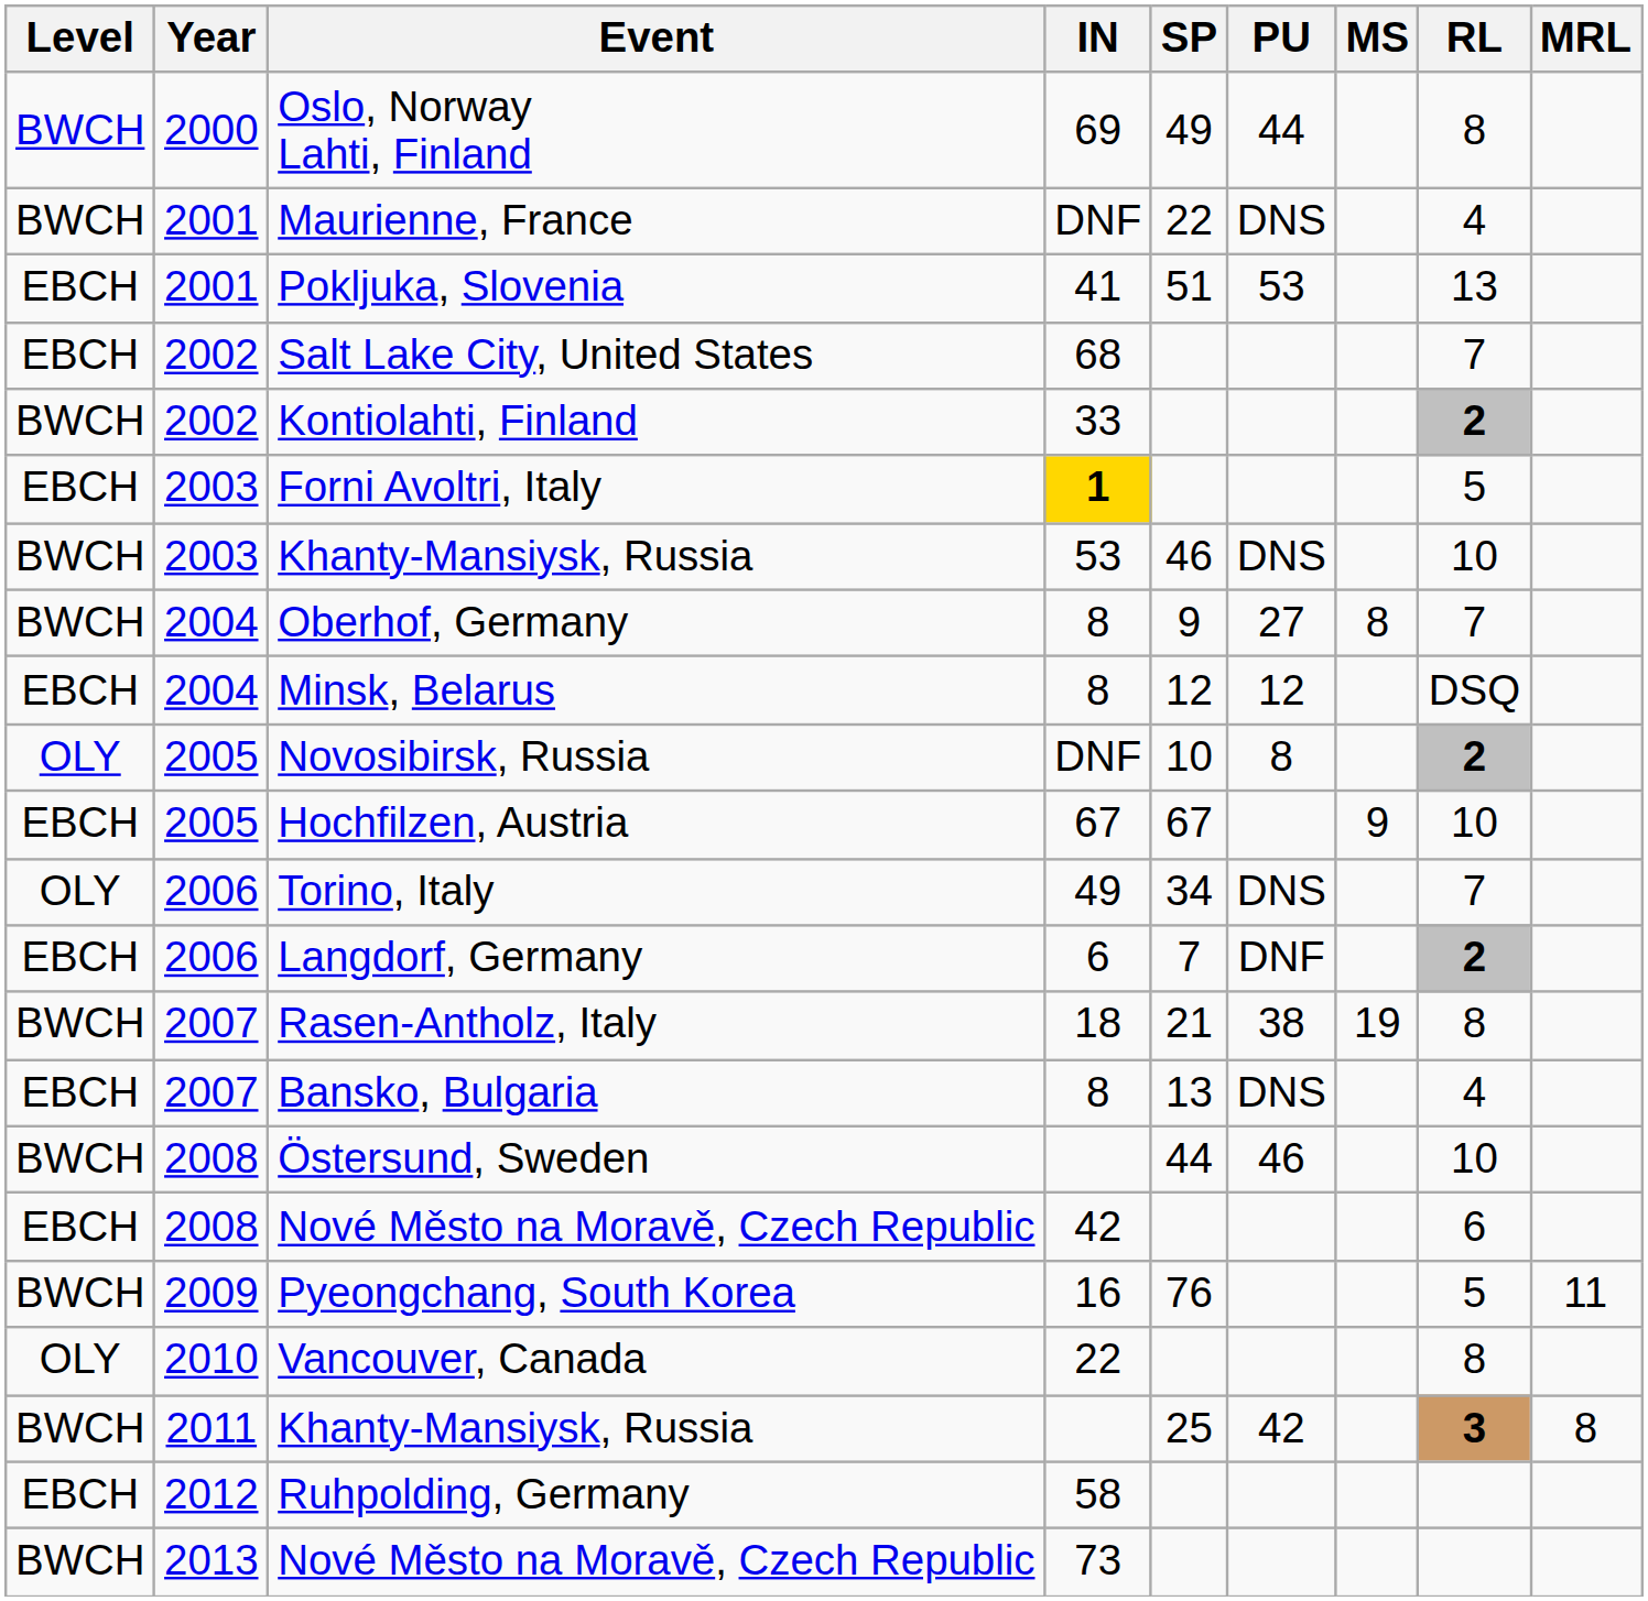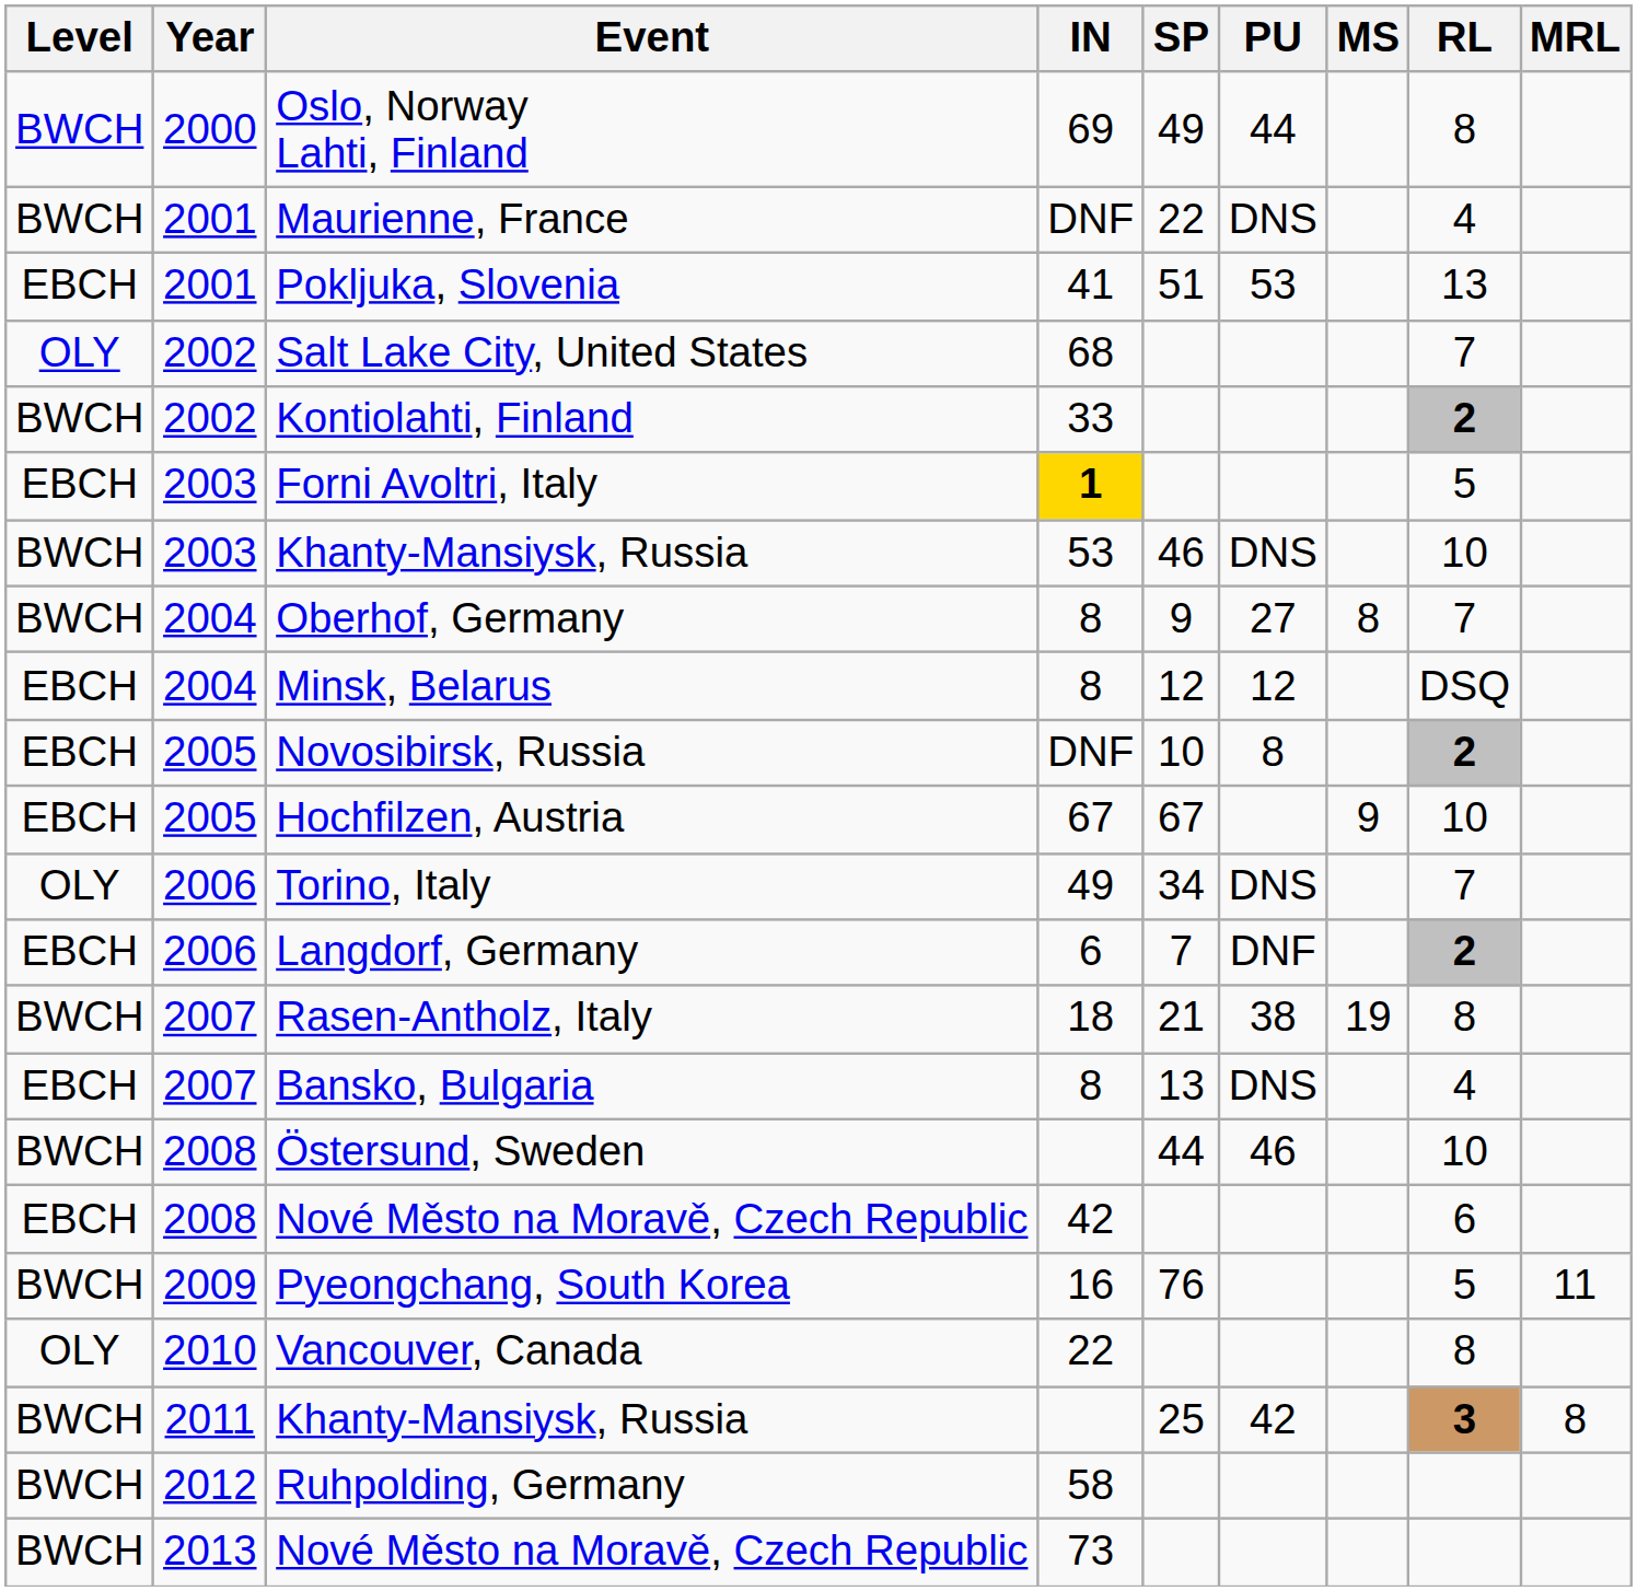 <table class="wikitable sortable" style="text-align: center;">
 <tr>
 <th>Level</th>
 <th>Year</th>
 <th>Event</th>
 <th>IN</th>
 <th>SP</th>
 <th>PU</th>
 <th>MS</th>
 <th>RL</th>
 <th>MRL</th>
 </tr>
 <tr>
 <td><a href='#'>BWCH</a></td>
 <td><a href='#'>2000</a></td>
 <td align="left"> <a href='#'>Oslo</a>, Norway<br> <a href='#'>Lahti</a>, <a href='#'>Finland</a></td>
 <td>69</td>
 <td>49</td>
 <td>44</td>
 <td></td>
 <td>8</td>
 <td></td>
 </tr>
 <tr>
 <td>BWCH</td>
 <td><a href='#'>2001</a></td>
 <td align="left"> <a href='#'>Maurienne</a>, France</td>
 <td>DNF</td>
 <td>22</td>
 <td>DNS</td>
 <td></td>
 <td>4</td>
 <td></td>
 </tr>
 <tr>
 <td>EBCH</td>
 <td><a href='#'>2001</a></td>
 <td align="left"> <a href='#'>Pokljuka</a>, <a href='#'>Slovenia</a></td>
 <td>41</td>
 <td>51</td>
 <td>53</td>
 <td></td>
 <td>13</td>
 <td></td>
 </tr>
 <tr>
-<td>EBCH</td>
+<td><a href='#'>OLY</a></td>
 <td><a href='#'>2002</a></td>
 <td align="left"> <a href='#'>Salt Lake City</a>, United States</td>
 <td>68</td>
 <td></td>
 <td></td>
 <td></td>
 <td>7</td>
 <td></td>
 </tr>
 <tr>
 <td>BWCH</td>
 <td><a href='#'>2002</a></td>
 <td align="left"> <a href='#'>Kontiolahti</a>, <a href='#'>Finland</a></td>
 <td>33</td>
 <td></td>
 <td></td>
 <td></td>
 <td bgcolor=silver><strong>2</strong></td>
 <td></td>
 </tr>
 <tr>
 <td>EBCH</td>
 <td><a href='#'>2003</a></td>
 <td align="left"> <a href='#'>Forni Avoltri</a>, Italy</td>
 <td bgcolor="gold"><strong>1</strong></td>
 <td></td>
 <td></td>
 <td></td>
 <td>5</td>
 <td></td>
 </tr>
 <tr>
 <td>BWCH</td>
 <td><a href='#'>2003</a></td>
 <td align="left"> <a href='#'>Khanty-Mansiysk</a>, Russia</td>
 <td>53</td>
 <td>46</td>
 <td>DNS</td>
 <td></td>
 <td>10</td>
 <td></td>
 </tr>
 <tr>
 <td>BWCH</td>
 <td><a href='#'>2004</a></td>
 <td align="left"> <a href='#'>Oberhof</a>, Germany</td>
 <td>8</td>
 <td>9</td>
 <td>27</td>
 <td>8</td>
 <td>7</td>
 <td></td>
 </tr>
 <tr>
 <td>EBCH</td>
 <td><a href='#'>2004</a></td>
 <td align="left"> <a href='#'>Minsk</a>, <a href='#'>Belarus</a></td>
 <td>8</td>
 <td>12</td>
 <td>12</td>
 <td></td>
 <td>DSQ</td>
 <td></td>
 </tr>
 <tr>
-<td><a href='#'>OLY</a></td>
+<td>EBCH</td>
 <td><a href='#'>2005</a></td>
 <td align="left"> <a href='#'>Novosibirsk</a>, Russia</td>
 <td>DNF</td>
 <td>10</td>
 <td>8</td>
 <td></td>
 <td bgcolor=silver><strong>2</strong></td>
 <td></td>
 </tr>
 <tr>
 <td>EBCH</td>
 <td><a href='#'>2005</a></td>
 <td align="left"> <a href='#'>Hochfilzen</a>, Austria</td>
 <td>67</td>
 <td>67</td>
 <td></td>
 <td>9</td>
 <td>10</td>
 <td></td>
 </tr>
 <tr>
 <td>OLY</td>
 <td><a href='#'>2006</a></td>
 <td align="left"> <a href='#'>Torino</a>, Italy</td>
 <td>49</td>
 <td>34</td>
 <td>DNS</td>
 <td></td>
 <td>7</td>
 <td></td>
 </tr>
 <tr>
 <td>EBCH</td>
 <td><a href='#'>2006</a></td>
 <td align="left"> <a href='#'>Langdorf</a>, Germany</td>
 <td>6</td>
 <td>7</td>
 <td>DNF</td>
 <td></td>
 <td bgcolor=silver><strong>2</strong></td>
 <td></td>
 </tr>
 <tr>
 <td>BWCH</td>
 <td><a href='#'>2007</a></td>
 <td align="left"> <a href='#'>Rasen-Antholz</a>, Italy</td>
 <td>18</td>
 <td>21</td>
 <td>38</td>
 <td>19</td>
 <td>8</td>
 <td></td>
 </tr>
 <tr>
 <td>EBCH</td>
 <td><a href='#'>2007</a></td>
 <td align="left"> <a href='#'>Bansko</a>, <a href='#'>Bulgaria</a></td>
 <td>8</td>
 <td>13</td>
 <td>DNS</td>
 <td></td>
 <td>4</td>
 <td></td>
 </tr>
 <tr>
 <td>BWCH</td>
 <td><a href='#'>2008</a></td>
 <td align="left"> <a href='#'>Östersund</a>, Sweden</td>
 <td></td>
 <td>44</td>
 <td>46</td>
 <td></td>
 <td>10</td>
 <td></td>
 </tr>
 <tr>
 <td>EBCH</td>
 <td><a href='#'>2008</a></td>
 <td align="left"> <a href='#'>Nové Město na Moravě</a>, <a href='#'>Czech Republic</a></td>
 <td>42</td>
 <td></td>
 <td></td>
 <td></td>
 <td>6</td>
 <td></td>
 </tr>
 <tr>
 <td>BWCH</td>
 <td><a href='#'>2009</a></td>
 <td align="left"> <a href='#'>Pyeongchang</a>, <a href='#'>South Korea</a></td>
 <td>16</td>
 <td>76</td>
 <td></td>
 <td></td>
 <td>5</td>
 <td>11</td>
 </tr>
 <tr>
 <td>OLY</td>
 <td><a href='#'>2010</a></td>
 <td align="left"> <a href='#'>Vancouver</a>, Canada</td>
 <td>22</td>
 <td></td>
 <td></td>
 <td></td>
 <td>8</td>
 <td></td>
 </tr>
 <tr>
 <td>BWCH</td>
 <td><a href='#'>2011</a></td>
 <td align="left"> <a href='#'>Khanty-Mansiysk</a>, Russia</td>
 <td></td>
 <td>25</td>
 <td>42</td>
 <td></td>
 <td bgcolor="cc9966"><strong>3</strong></td>
 <td>8</td>
 </tr>
 <tr>
-<td>EBCH</td>
+<td>BWCH</td>
 <td><a href='#'>2012</a></td>
 <td align="left"> <a href='#'>Ruhpolding</a>, Germany</td>
 <td>58</td>
 <td></td>
 <td></td>
 <td></td>
 <td></td>
 <td></td>
 </tr>
 <tr>
 <td>BWCH</td>
 <td><a href='#'>2013</a></td>
 <td align="left"> <a href='#'>Nové Město na Moravě</a>, <a href='#'>Czech Republic</a></td>
 <td>73</td>
 <td></td>
 <td></td>
 <td></td>
 <td></td>
 <td></td>
 </tr>
 </table>
